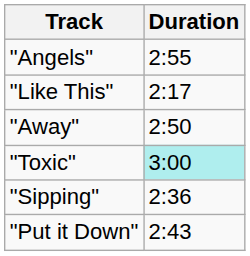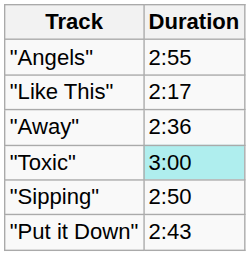 <table class ="wikitable">
 <tr>
 <th>Track</th>
 <th>Duration</th>
 </tr>
 <tr>
 <td>"Angels"</td>
 <td>2:55</td>
 </tr>
 <tr>
 <td>"Like This"</td>
 <td>2:17</td>
 </tr>
 <tr>
 <td>"Away"</td>
-<td>2:50</td>
+<td>2:36</td>
 </tr>
 <tr>
 <td>"Toxic"</td>
 <td style="background: paleturquoise;">3:00</td>
 </tr>
 <tr>
 <td>"Sipping"</td>
-<td>2:36</td>
+<td>2:50</td>
 </tr>
 <tr>
 <td>"Put it Down"</td>
 <td>2:43</td>
 </tr>
 </table>
